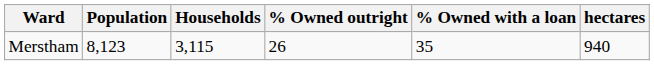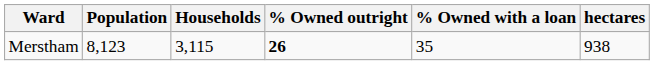 <table class="wikitable">
 <tr>
 <th>Ward</th>
 <th>Population</th>
 <th>Households</th>
 <th>% Owned outright</th>
 <th>% Owned with a loan</th>
 <th>hectares</th>
 </tr>
 <tr>
 <td>Merstham</td>
 <td>8,123</td>
 <td>3,115</td>
-<td>26</td>
+<td><strong>26</strong></td>
 <td>35</td>
-<td>940</td>
+<td>938</td>
 </tr>
 </table>
